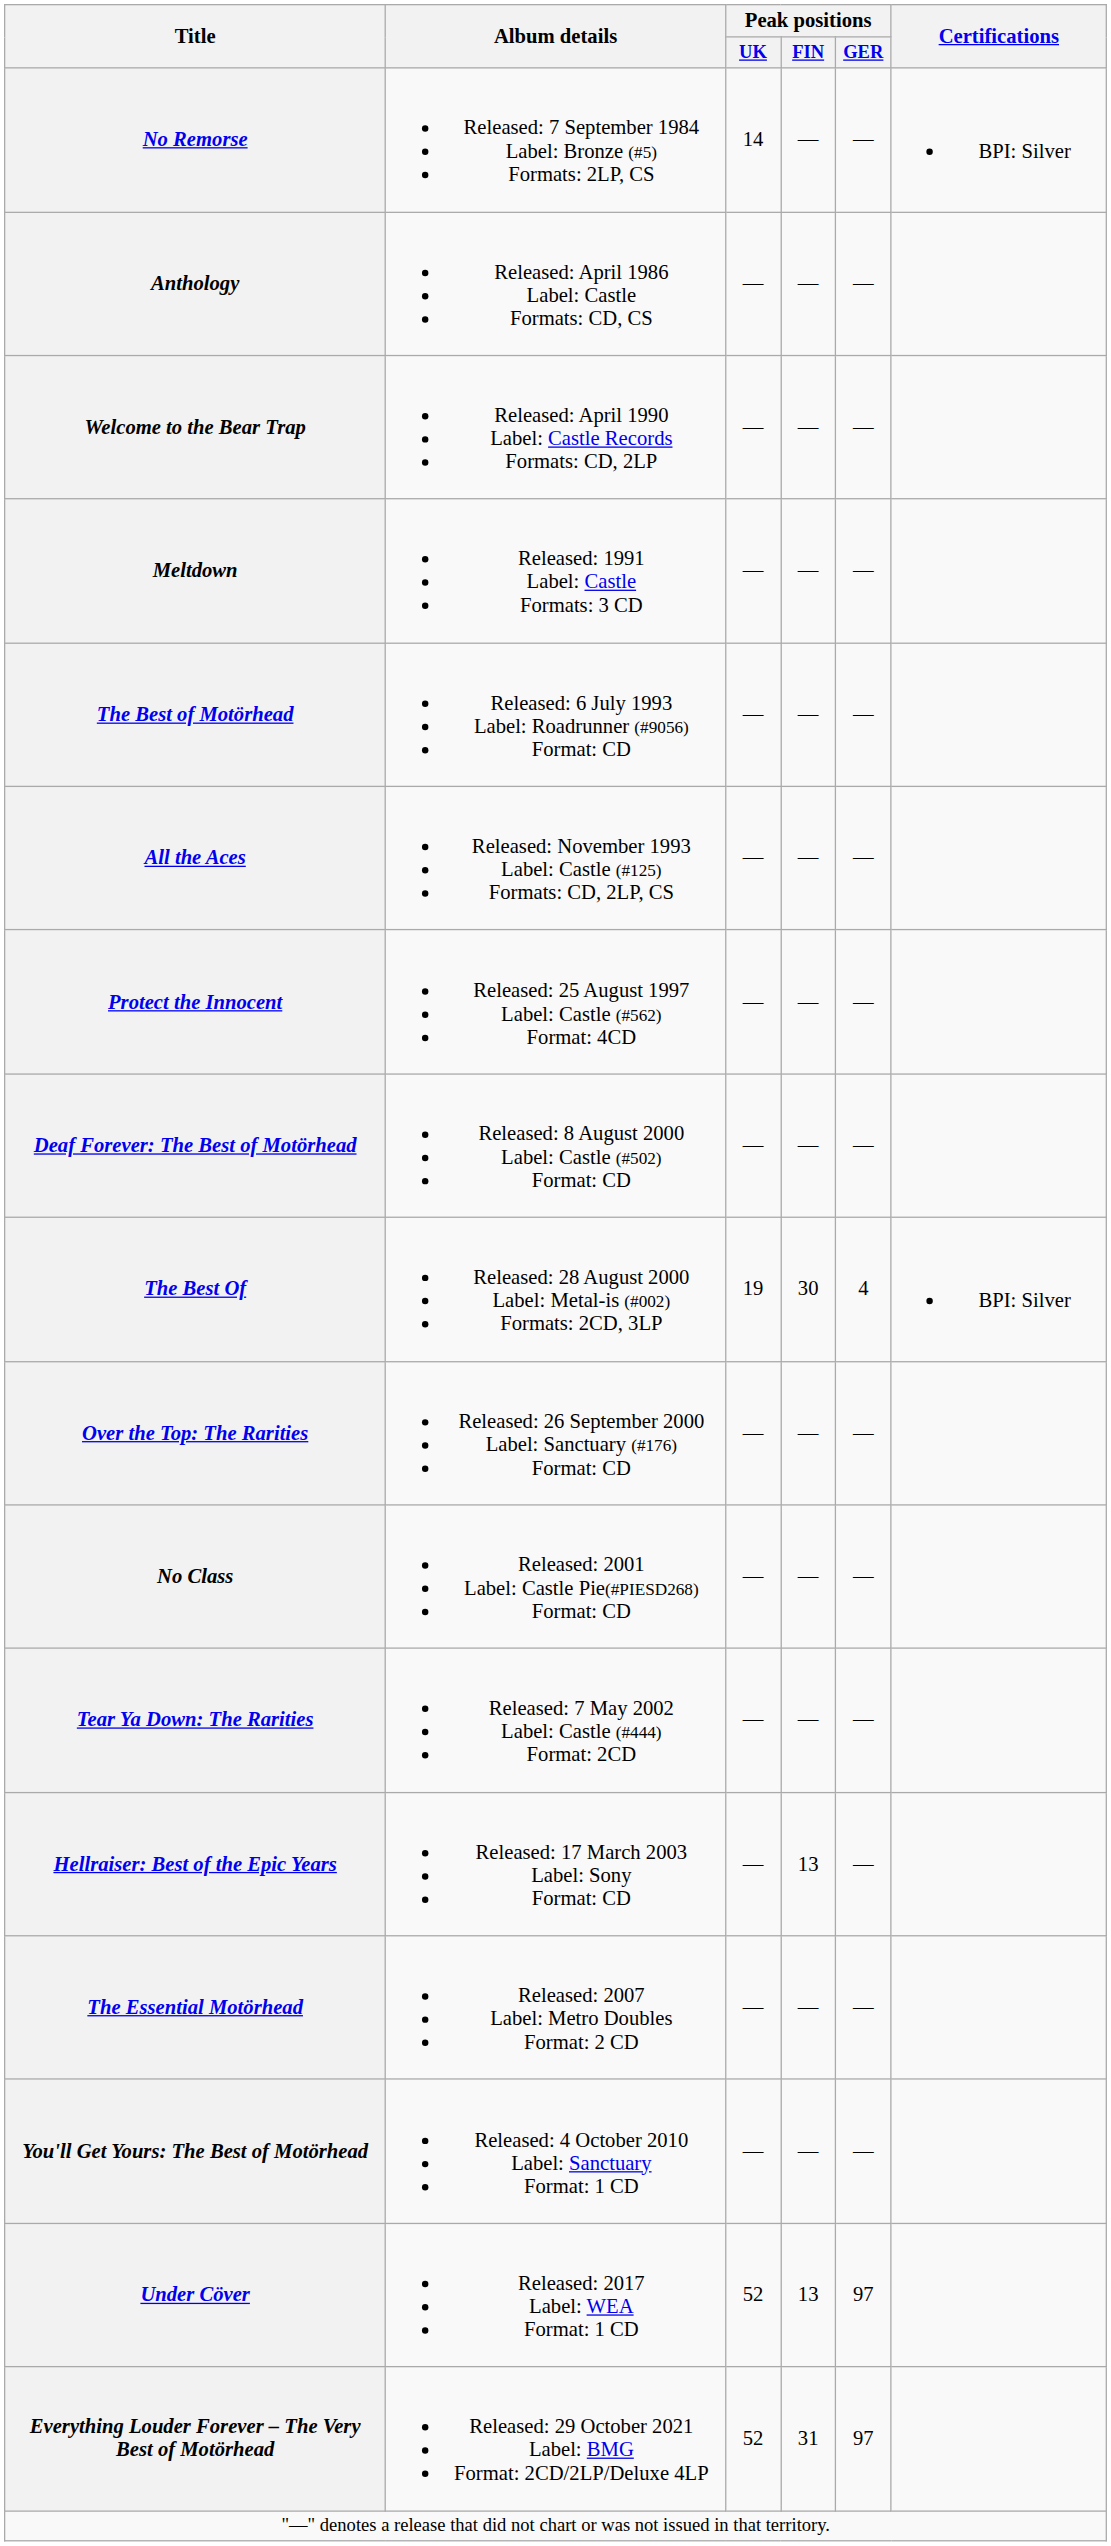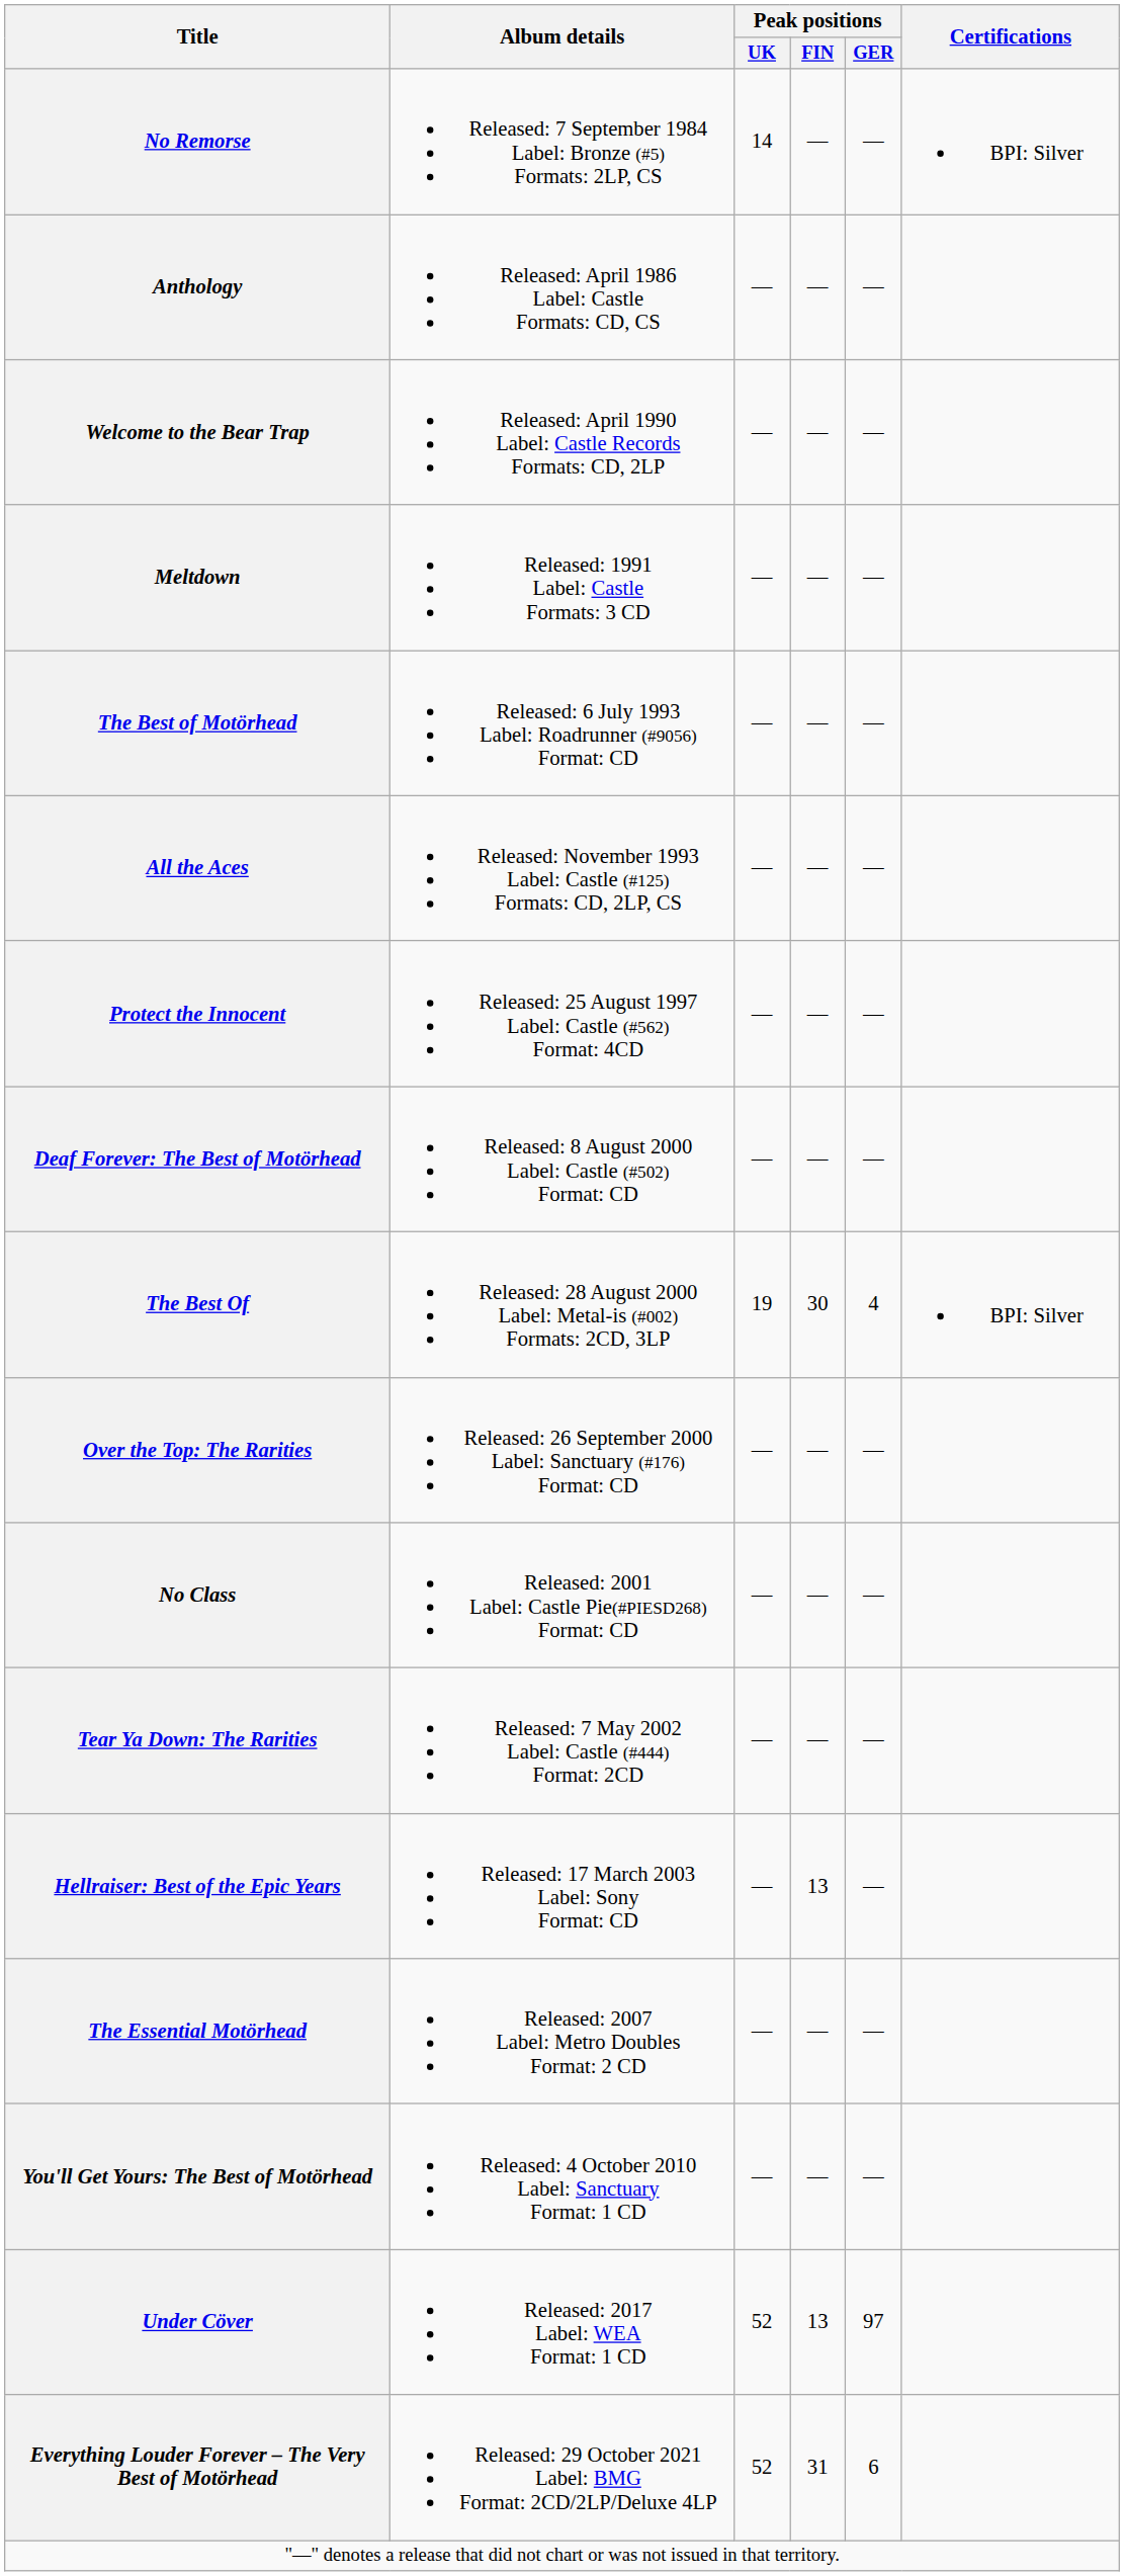 <table class="wikitable plainrowheaders" style="text-align:center;">
 <tr>
 <th scope="col" rowspan="2" style="width:18em;">Title</th>
 <th scope="col" rowspan="2" style="width:16em;">Album details</th>
 <th scope="col" colspan="3">Peak positions</th>
 <th scope="col" rowspan="2" style="width:10em;"><a href='#'>Certifications</a></th>
 </tr>
 <tr>
 <th scope="col" style="width:2.5em;font-size:90%;"><a href='#'>UK</a><br></th>
 <th scope="col" style="width:2.5em;font-size:90%;"><a href='#'>FIN</a><br></th>
 <th scope="col" style="width:2.5em;font-size:90%;"><a href='#'>GER</a><br></th>
 </tr>
 <tr>
 <th scope="row"><em><a href='#'>No Remorse</a></em></th>
 <td><br><ul><li>Released: 7 September 1984</li><li>Label: Bronze <small>(#5)</small></li><li>Formats: 2LP, CS</li></ul></td>
 <td>14</td>
 <td>—</td>
 <td>—</td>
 <td><br><ul><li>BPI: Silver</li></ul></td>
 </tr>
 <tr>
 <th scope="row"><em>Anthology</em></th>
 <td><br><ul><li>Released: April 1986</li><li>Label: Castle</li><li>Formats: CD, CS</li></ul></td>
 <td>—</td>
 <td>—</td>
 <td>—</td>
 <td></td>
 </tr>
 <tr>
 <th scope="row"><em>Welcome to the Bear Trap</em></th>
 <td><br><ul><li>Released: April 1990</li><li>Label: <a href='#'>Castle Records</a></li><li>Formats: CD, 2LP</li></ul></td>
 <td>—</td>
 <td>—</td>
 <td>—</td>
 <td></td>
 </tr>
 <tr>
 <th scope="row"><em>Meltdown</em></th>
 <td><br><ul><li>Released: 1991</li><li>Label: <a href='#'>Castle</a></li><li>Formats: 3 CD</li></ul></td>
 <td>—</td>
 <td>—</td>
 <td>—</td>
 <td></td>
 </tr>
 <tr>
 <th scope="row"><em><a href='#'>The Best of Motörhead</a></em></th>
 <td><br><ul><li>Released: 6 July 1993</li><li>Label: Roadrunner <small>(#9056)</small></li><li>Format: CD</li></ul></td>
 <td>—</td>
 <td>—</td>
 <td>—</td>
 <td></td>
 </tr>
 <tr>
 <th scope="row"><em><a href='#'>All the Aces</a></em></th>
 <td><br><ul><li>Released: November 1993</li><li>Label: Castle <small>(#125)</small></li><li>Formats: CD, 2LP, CS</li></ul></td>
 <td>—</td>
 <td>—</td>
 <td>—</td>
 <td></td>
 </tr>
 <tr>
 <th scope="row"><em><a href='#'>Protect the Innocent</a></em></th>
 <td><br><ul><li>Released: 25 August 1997</li><li>Label: Castle <small>(#562)</small></li><li>Format: 4CD</li></ul></td>
 <td>—</td>
 <td>—</td>
 <td>—</td>
 <td></td>
 </tr>
 <tr>
 <th scope="row"><em><a href='#'>Deaf Forever: The Best of Motörhead</a></em></th>
 <td><br><ul><li>Released: 8 August 2000</li><li>Label: Castle <small>(#502)</small></li><li>Format: CD</li></ul></td>
 <td>—</td>
 <td>—</td>
 <td>—</td>
 <td></td>
 </tr>
 <tr>
 <th scope="row"><em><a href='#'>The Best Of</a></em></th>
 <td><br><ul><li>Released: 28 August 2000</li><li>Label: Metal-is <small>(#002)</small></li><li>Formats: 2CD, 3LP</li></ul></td>
 <td>19</td>
 <td>30</td>
 <td>4</td>
 <td><br><ul><li>BPI: Silver</li></ul></td>
 </tr>
 <tr>
 <th scope="row"><em><a href='#'>Over the Top: The Rarities</a></em></th>
 <td><br><ul><li>Released: 26 September 2000</li><li>Label: Sanctuary <small>(#176)</small></li><li>Format: CD</li></ul></td>
 <td>—</td>
 <td>—</td>
 <td>—</td>
 <td></td>
 </tr>
 <tr>
 <th scope="row"><em>No Class</em></th>
 <td><br><ul><li>Released: 2001</li><li>Label: Castle Pie<small>(#PIESD268)</small></li><li>Format: CD</li></ul></td>
 <td>—</td>
 <td>—</td>
 <td>—</td>
 <td></td>
 </tr>
 <tr>
 <th scope="row"><em><a href='#'>Tear Ya Down: The Rarities</a></em></th>
 <td><br><ul><li>Released: 7 May 2002</li><li>Label: Castle <small>(#444)</small></li><li>Format: 2CD</li></ul></td>
 <td>—</td>
 <td>—</td>
 <td>—</td>
 <td></td>
 </tr>
 <tr>
 <th scope="row"><em><a href='#'>Hellraiser: Best of the Epic Years</a></em></th>
 <td><br><ul><li>Released: 17 March 2003</li><li>Label: Sony</li><li>Format: CD</li></ul></td>
 <td>—</td>
 <td>13<br></td>
 <td>—</td>
 <td></td>
 </tr>
 <tr>
 <th scope="row"><em> <a href='#'>The Essential Motörhead</a> </em></th>
 <td><br><ul><li>Released: 2007</li><li>Label: Metro Doubles</li><li>Format: 2 CD</li></ul></td>
 <td>—</td>
 <td>—</td>
 <td>—</td>
 <td></td>
 </tr>
 <tr>
 <th scope="row"><em>You'll Get Yours: The Best of Motörhead</em></th>
 <td><br><ul><li>Released: 4 October 2010</li><li>Label: <a href='#'>Sanctuary</a></li><li>Format: 1 CD</li></ul></td>
 <td>—</td>
 <td>—</td>
 <td>—</td>
 <td></td>
 </tr>
 <tr>
 <th scope="row"><em><a href='#'>Under Cöver</a></em></th>
 <td><br><ul><li>Released: 2017</li><li>Label: <a href='#'>WEA</a></li><li>Format: 1 CD</li></ul></td>
 <td>52</td>
 <td>13<br></td>
 <td>97</td>
 <td></td>
 </tr>
 <tr>
 <th scope="row"><em>Everything Louder Forever – The Very Best of Motörhead</em></th>
 <td><br><ul><li>Released: 29 October 2021</li><li>Label: <a href='#'>BMG</a></li><li>Format: 2CD/2LP/Deluxe 4LP</li></ul></td>
 <td>52</td>
 <td>31<br></td>
-<td>97</td>
+<td>6</td>
 <td></td>
 </tr>
 <tr>
 <td colspan="7" style="font-size:90%">"—" denotes a release that did not chart or was not issued in that territory.</td>
 </tr>
 </table>
